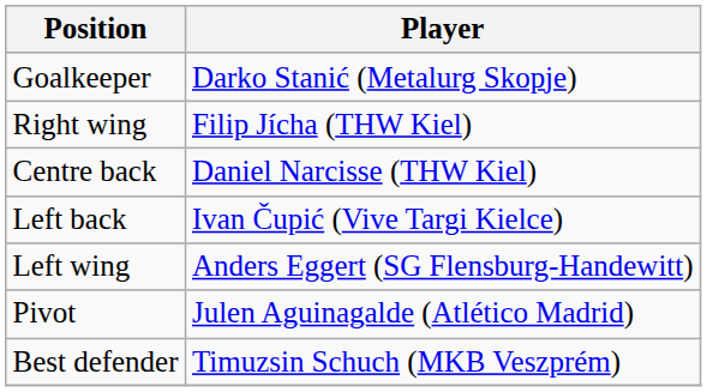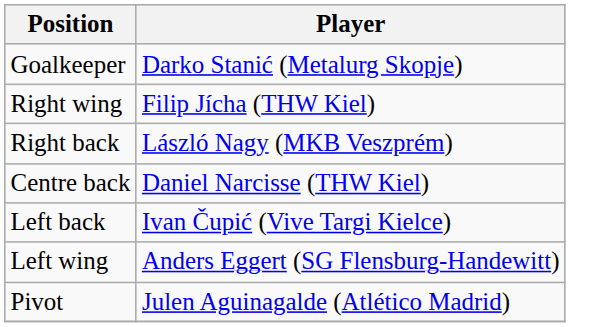 <table class="wikitable">
 <tr>
 <th>Position</th>
 <th>Player</th>
 </tr>
 <tr>
 <td>Goalkeeper</td>
 <td> <a href='#'>Darko Stanić</a> (<a href='#'>Metalurg Skopje</a>)</td>
 </tr>
 <tr>
 <td>Right wing</td>
 <td> <a href='#'>Filip Jícha</a> (<a href='#'>THW Kiel</a>)</td>
+</tr>
+<tr>
+<td>Right back</td>
+<td> <a href='#'>László Nagy</a> (<a href='#'>MKB Veszprém</a>)</td>
 </tr>
 <tr>
 <td>Centre back</td>
 <td> <a href='#'>Daniel Narcisse</a> (<a href='#'>THW Kiel</a>)</td>
 </tr>
 <tr>
 <td>Left back</td>
 <td> <a href='#'>Ivan Čupić</a> (<a href='#'>Vive Targi Kielce</a>)</td>
 </tr>
 <tr>
 <td>Left wing</td>
 <td> <a href='#'>Anders Eggert</a> (<a href='#'>SG Flensburg-Handewitt</a>)</td>
 </tr>
 <tr>
 <td>Pivot</td>
 <td> <a href='#'>Julen Aguinagalde</a> (<a href='#'>Atlético Madrid</a>)</td>
 </tr>
 <tr>
-<td>Best defender</td>
-<td> <a href='#'>Timuzsin Schuch</a> (<a href='#'>MKB Veszprém</a>)</td>
-</tr>
-<tr>
 </tr>
 </table>
